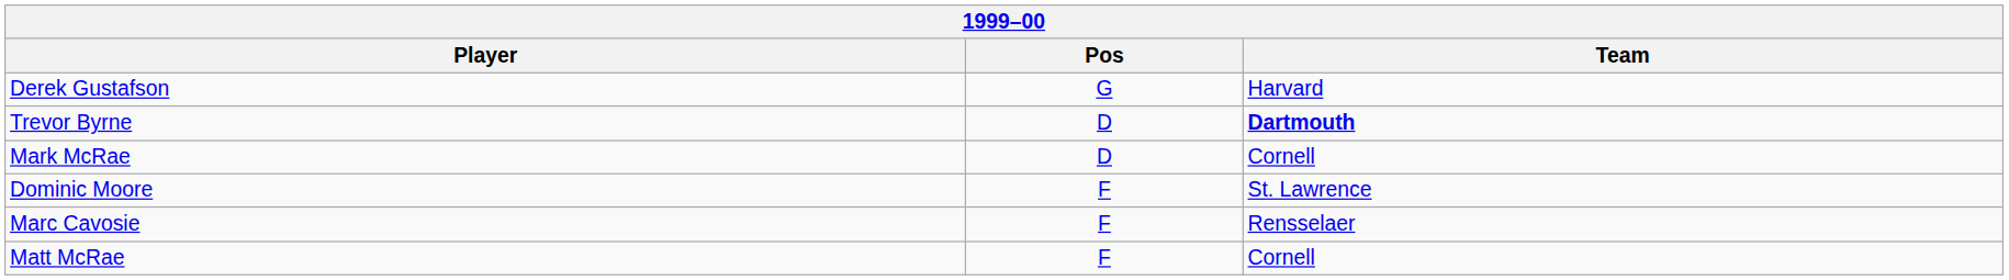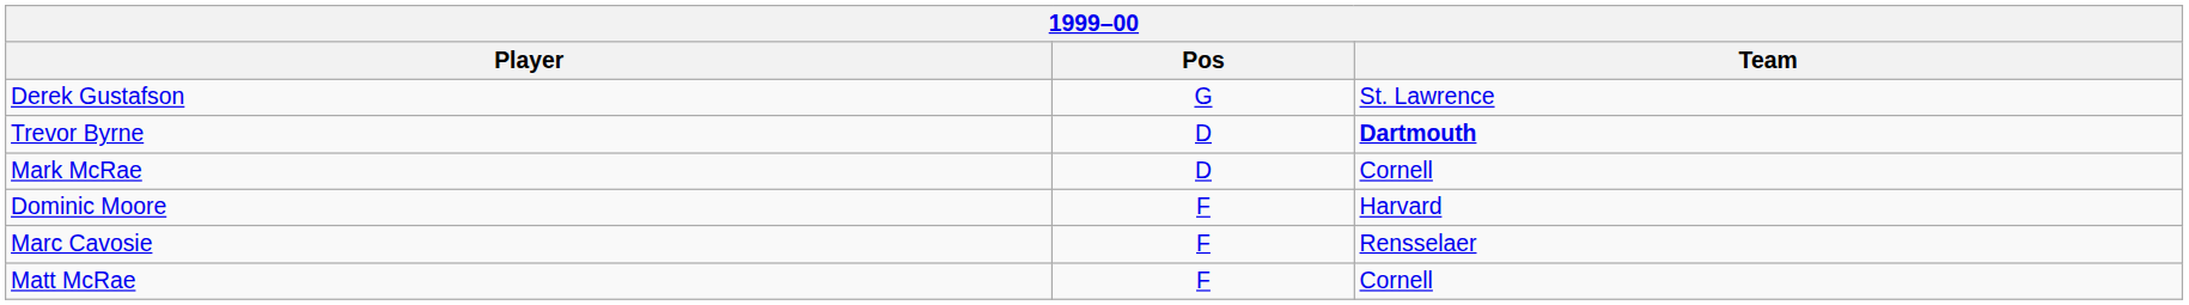 <table class="wikitable" width=95%>
 <tr>
 <th colspan=3><a href='#'>1999–00</a></th>
 </tr>
 <tr>
 <th>Player</th>
 <th>Pos</th>
 <th>Team</th>
 </tr>
 <tr>
 <td><a href='#'>Derek Gustafson</a></td>
 <td align=center><a href='#'>G</a></td>
-<td><a href='#'>Harvard</a></td>
+<td><a href='#'>St. Lawrence</a></td>
 </tr>
 <tr>
 <td><a href='#'>Trevor Byrne</a></td>
 <td align=center><a href='#'>D</a></td>
 <td><strong><a href='#'>Dartmouth</a></strong></td>
 </tr>
 <tr>
 <td><a href='#'>Mark McRae</a></td>
 <td align=center><a href='#'>D</a></td>
 <td><a href='#'>Cornell</a></td>
 </tr>
 <tr>
 <td><a href='#'>Dominic Moore</a></td>
 <td align=center><a href='#'>F</a></td>
-<td><a href='#'>St. Lawrence</a></td>
+<td><a href='#'>Harvard</a></td>
 </tr>
 <tr>
 <td><a href='#'>Marc Cavosie</a></td>
 <td align=center><a href='#'>F</a></td>
 <td><a href='#'>Rensselaer</a></td>
 </tr>
 <tr>
 <td><a href='#'>Matt McRae</a></td>
 <td align=center><a href='#'>F</a></td>
 <td><a href='#'>Cornell</a></td>
 </tr>
 </table>
